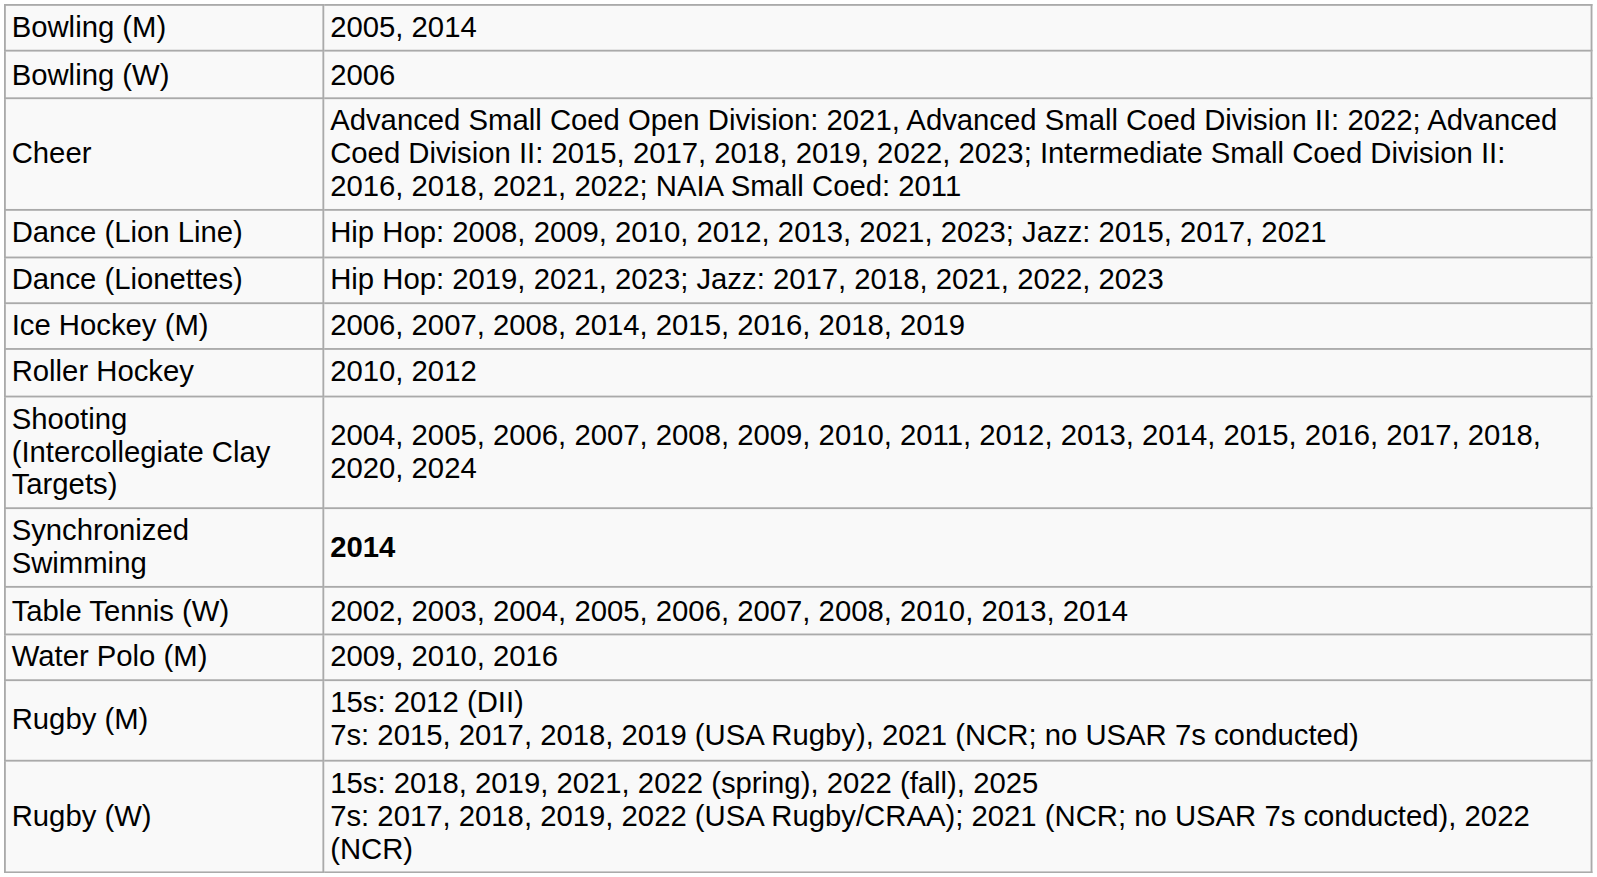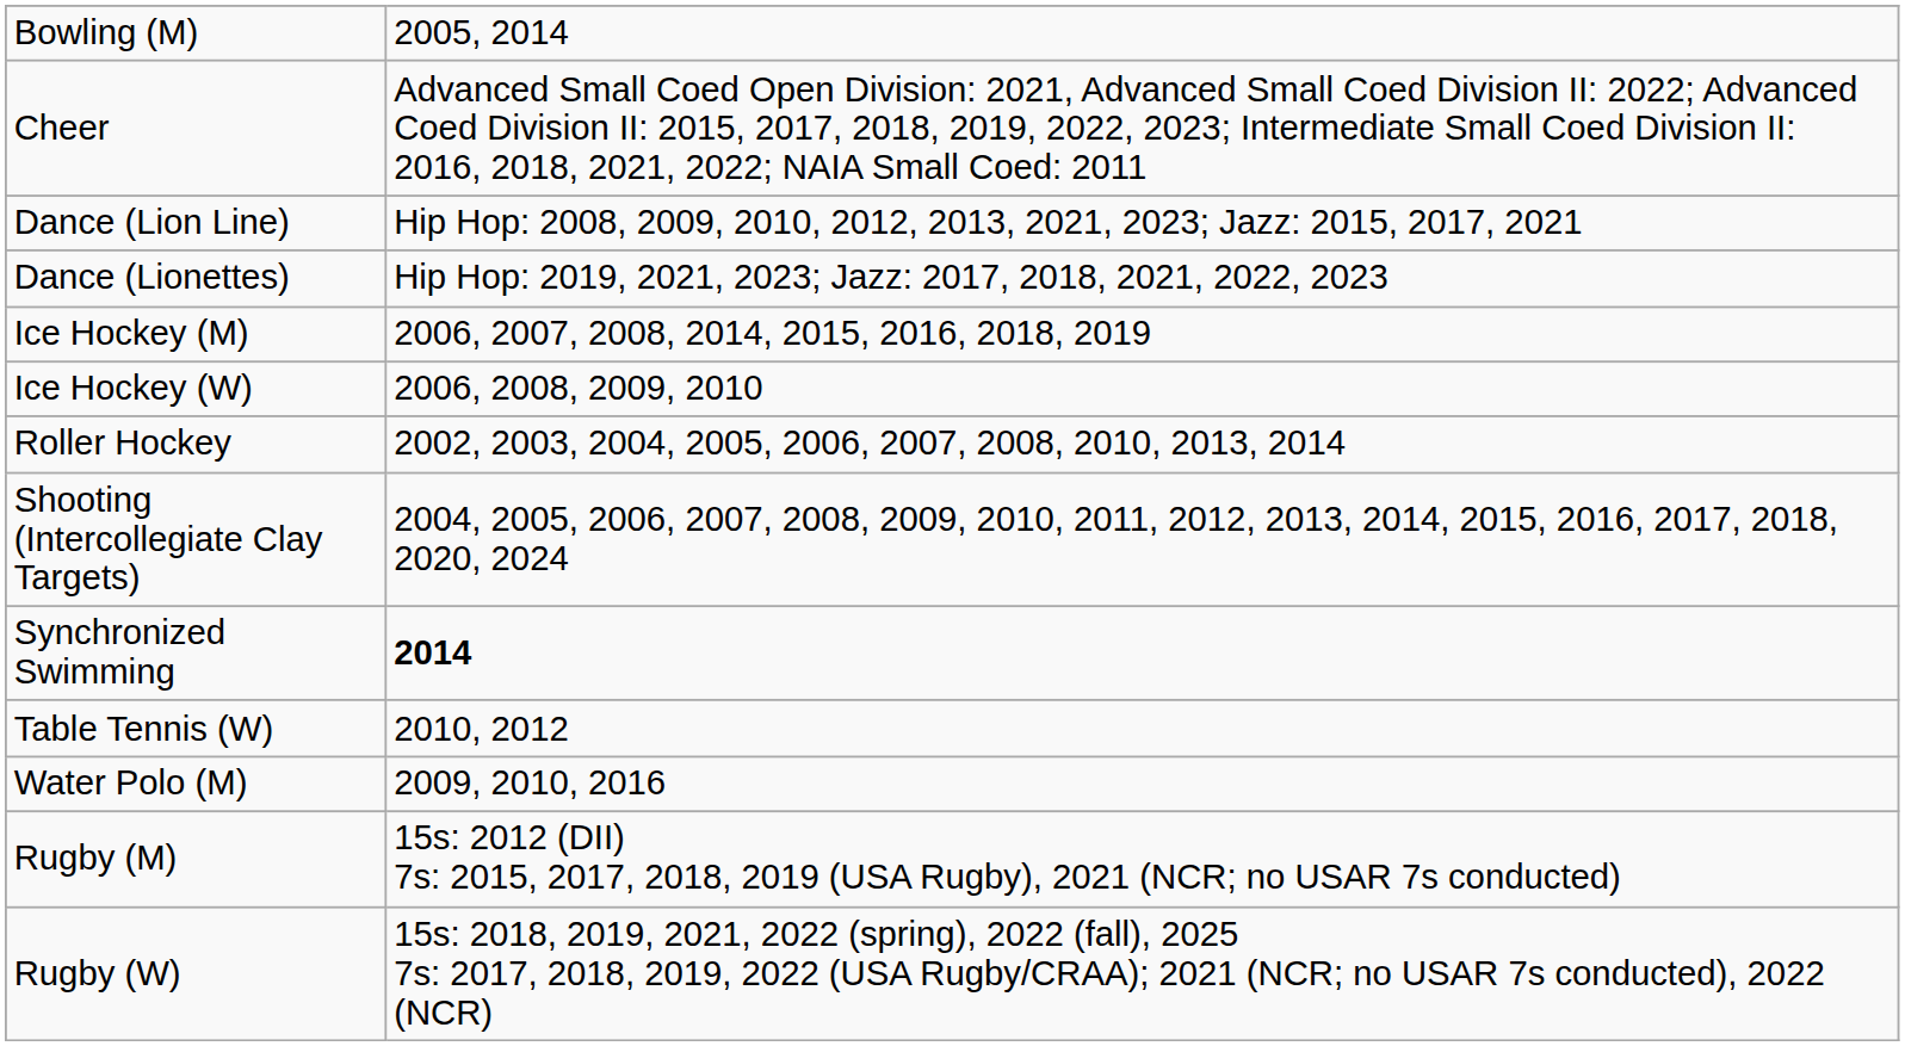 <table class="wikitable">
 <tr>
 <td>Bowling (M)</td>
 <td>2005, 2014</td>
-</tr>
-<tr>
-<td>Bowling (W)</td>
-<td>2006</td>
 </tr>
 <tr>
 <td>Cheer</td>
 <td>Advanced Small Coed Open Division: 2021, Advanced Small Coed Division II: 2022; Advanced Coed Division II: 2015, 2017, 2018, 2019, 2022, 2023; Intermediate Small Coed Division II: 2016, 2018, 2021, 2022; NAIA Small Coed: 2011</td>
 </tr>
 <tr>
 <td>Dance (Lion Line)</td>
 <td>Hip Hop: 2008, 2009, 2010, 2012, 2013, 2021, 2023; Jazz: 2015, 2017, 2021</td>
 </tr>
 <tr>
 <td>Dance (Lionettes)</td>
 <td>Hip Hop: 2019, 2021, 2023; Jazz: 2017, 2018, 2021, 2022, 2023</td>
 </tr>
 <tr>
 <td>Ice Hockey (M)</td>
 <td>2006, 2007, 2008, 2014, 2015, 2016, 2018, 2019</td>
 </tr>
 <tr>
+<td>Ice Hockey (W)</td>
+<td>2006, 2008, 2009, 2010</td>
+</tr>
+<tr>
 <td>Roller Hockey</td>
-<td>2010, 2012</td>
+<td>2002, 2003, 2004, 2005, 2006, 2007, 2008, 2010, 2013, 2014</td>
 </tr>
 <tr>
 <td>Shooting (Intercollegiate Clay Targets)</td>
 <td>2004, 2005, 2006, 2007, 2008, 2009, 2010, 2011, 2012, 2013, 2014, 2015, 2016, 2017, 2018, 2020, 2024</td>
 </tr>
 <tr>
 <td>Synchronized Swimming</td>
 <td><strong>2014</strong></td>
 </tr>
 <tr>
 <td>Table Tennis (W)</td>
-<td>2002, 2003, 2004, 2005, 2006, 2007, 2008, 2010, 2013, 2014</td>
+<td>2010, 2012</td>
 </tr>
 <tr>
 <td>Water Polo (M)</td>
 <td>2009, 2010, 2016</td>
 </tr>
 <tr>
 <td>Rugby (M)</td>
 <td>15s: 2012 (DII)<br>7s: 2015, 2017, 2018, 2019 (USA Rugby), 2021 (NCR; no USAR 7s conducted)</td>
 </tr>
 <tr>
 <td>Rugby (W)</td>
 <td>15s: 2018, 2019, 2021, 2022 (spring), 2022 (fall), 2025<br>7s: 2017, 2018, 2019, 2022 (USA Rugby/CRAA); 2021 (NCR; no USAR 7s conducted), 2022 (NCR)</td>
 </tr>
 </table>
